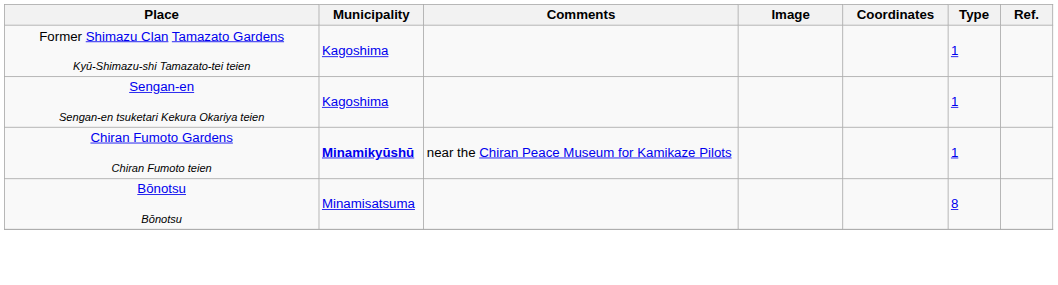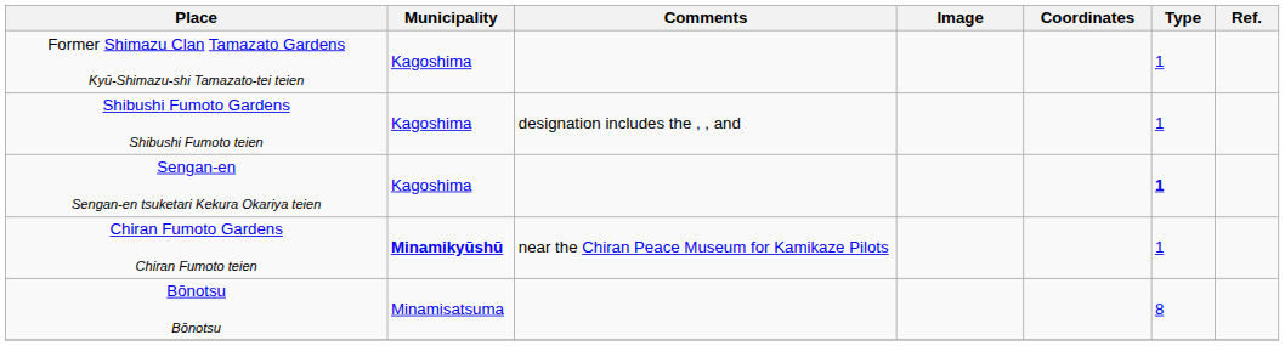 <table class="wikitable sortable"  style="width:100%;">
 <tr>
 <th width="30%" align="left">Place</th>
 <th width="10%" align="left">Municipality</th>
 <th width="30%" align="left" class="unsortable">Comments</th>
 <th width="10%" align="left"  class="unsortable">Image</th>
 <th width="10%" align="left" class="unsortable">Coordinates</th>
 <th width="5%" align="left">Type</th>
 <th width="5%" align="left"  class="unsortable">Ref.</th>
 </tr>
 <tr>
 <td align="center">Former <a href='#'>Shimazu Clan</a> <a href='#'>Tamazato Gardens</a><br><br><small><em>Kyū-Shimazu-shi Tamazato-tei teien</em></small></td>
 <td><a href='#'>Kagoshima</a></td>
 <td></td>
 <td></td>
 <td></td>
 <td><a href='#'>1</a></td>
 <td></td>
 </tr>
 <tr>
+<td align="center"><a href='#'>Shibushi Fumoto Gardens</a><br><br><small><em>Shibushi Fumoto teien</em></small></td>
+<td><a href='#'>Kagoshima</a></td>
+<td>designation includes the , , and </td>
+<td></td>
+<td></td>
+<td><a href='#'>1</a></td>
+<td></td>
+</tr>
+<tr>
 <td align="center"><a href='#'>Sengan-en</a><br><br><small><em>Sengan-en tsuketari Kekura Okariya teien</em></small></td>
 <td><a href='#'>Kagoshima</a></td>
 <td></td>
 <td></td>
 <td></td>
-<td><a href='#'>1</a></td>
+<td><strong><a href='#'>1</a></strong></td>
 <td></td>
 </tr>
 <tr>
 <td align="center"><a href='#'>Chiran Fumoto Gardens</a><br><br><small><em>Chiran Fumoto teien</em></small></td>
 <td><strong><a href='#'>Minamikyūshū</a></strong></td>
 <td>near the <a href='#'>Chiran Peace Museum for Kamikaze Pilots</a></td>
 <td></td>
 <td></td>
 <td><a href='#'>1</a></td>
 <td></td>
 </tr>
 <tr>
 <td align="center"><a href='#'>Bōnotsu</a><br><br><small><em>Bōnotsu</em></small></td>
 <td><a href='#'>Minamisatsuma</a></td>
 <td></td>
 <td></td>
 <td></td>
 <td><a href='#'>8</a></td>
 <td></td>
 </tr>
 <tr>
 </tr>
 </table>
